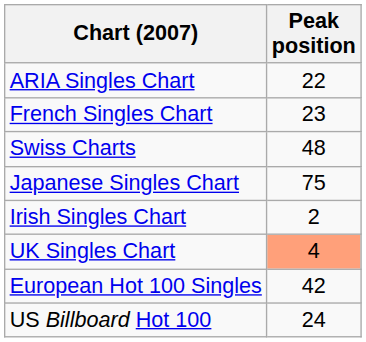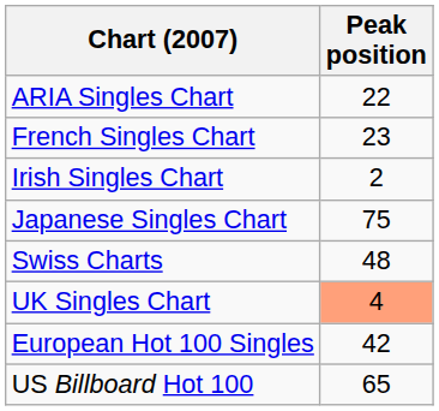 <table class="wikitable">
 <tr>
 <th align="left">Chart (2007)</th>
 <th align="center">Peak<br>position</th>
 </tr>
 <tr>
 <td align="left"><a href='#'>ARIA Singles Chart</a></td>
 <td align="center">22</td>
 </tr>
 <tr>
 <td align="left"><a href='#'>French Singles Chart</a></td>
 <td align="center">23</td>
 </tr>
 <tr>
-<td align="left"><a href='#'>Swiss Charts</a></td>
-<td align="center">48</td>
+<td align="left"><a href='#'>Irish Singles Chart</a></td>
+<td align="center">2</td>
 </tr>
 <tr>
 <td align="left"><a href='#'>Japanese Singles Chart</a></td>
 <td align="center">75</td>
 </tr>
 <tr>
-<td align="left"><a href='#'>Irish Singles Chart</a></td>
-<td align="center">2</td>
+<td align="left"><a href='#'>Swiss Charts</a></td>
+<td align="center">48</td>
 </tr>
 <tr>
 <td align="left"><a href='#'>UK Singles Chart</a></td>
 <td align="center" style="background: lightsalmon;">4</td>
 </tr>
 <tr>
 <td align="left"><a href='#'>European Hot 100 Singles</a></td>
 <td align="center">42</td>
 </tr>
 <tr>
 <td align="left">US <em>Billboard</em> <a href='#'>Hot 100</a></td>
-<td align="center">24</td>
+<td align="center">65</td>
 </tr>
 </table>
